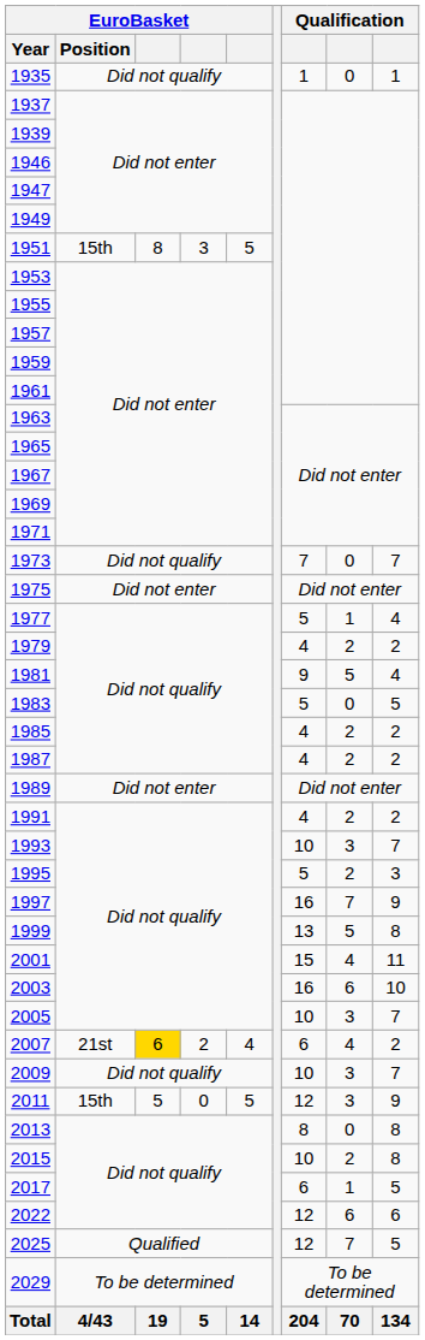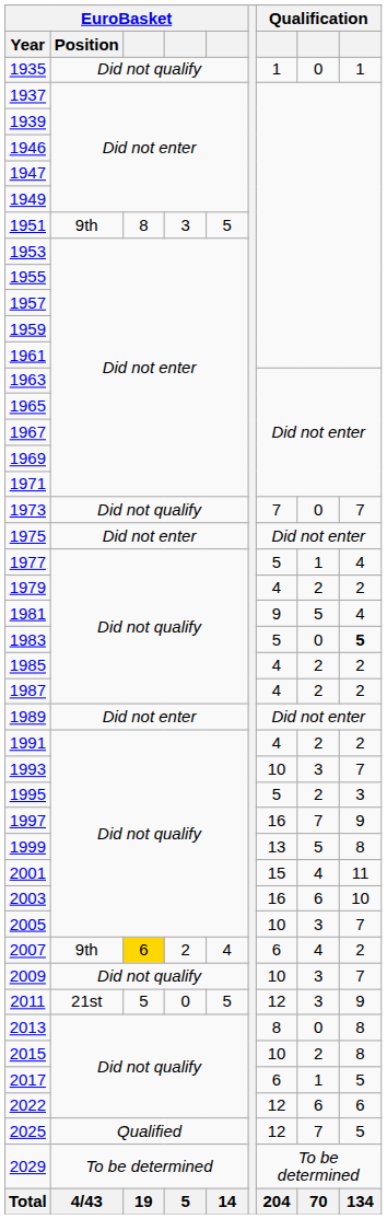 <table class="wikitable" style="text-align: center;font-size:90%;">
 <tr>
 <th colspan=5><a href='#'>EuroBasket</a></th>
 <th rowspan=46></th>
 <th colspan=3>Qualification</th>
 </tr>
 <tr>
 <th>Year</th>
 <th>Position</th>
 <th width=30></th>
 <th width=30></th>
 <th width=30></th>
 <th width=30></th>
 <th width=30></th>
 <th width=30></th>
 </tr>
 <tr>
 <td> <a href='#'>1935</a></td>
 <td colspan=4><em>Did not qualify</em></td>
 <td>1</td>
 <td>0</td>
 <td>1</td>
 </tr>
 <tr>
 <td> <a href='#'>1937</a></td>
 <td colspan=4 rowspan=5><em>Did not enter</em></td>
 </tr>
 <tr>
 <td> <a href='#'>1939</a></td>
 </tr>
 <tr>
 <td> <a href='#'>1946</a></td>
 </tr>
 <tr>
 <td> <a href='#'>1947</a></td>
 </tr>
 <tr>
 <td> <a href='#'>1949</a></td>
 </tr>
 <tr>
 <td> <a href='#'>1951</a></td>
-<td>15th</td>
+<td>9th</td>
 <td>8</td>
 <td>3</td>
 <td>5</td>
 </tr>
 <tr>
 <td> <a href='#'>1953</a></td>
 <td colspan=4 rowspan=10><em>Did not enter</em></td>
 </tr>
 <tr>
 <td> <a href='#'>1955</a></td>
 </tr>
 <tr>
 <td> <a href='#'>1957</a></td>
 </tr>
 <tr>
 <td> <a href='#'>1959</a></td>
 </tr>
 <tr>
 <td> <a href='#'>1961</a></td>
 </tr>
 <tr>
 <td> <a href='#'>1963</a></td>
 <td colspan=3 rowspan=5><em>Did not enter</em></td>
 </tr>
 <tr>
 <td> <a href='#'>1965</a></td>
 </tr>
 <tr>
 <td> <a href='#'>1967</a></td>
 </tr>
 <tr>
 <td> <a href='#'>1969</a></td>
 </tr>
 <tr>
 <td> <a href='#'>1971</a></td>
 </tr>
 <tr>
 <td> <a href='#'>1973</a></td>
 <td colspan=4><em>Did not qualify</em></td>
 <td>7</td>
 <td>0</td>
 <td>7</td>
 </tr>
 <tr>
 <td> <a href='#'>1975</a></td>
 <td colspan=4><em>Did not enter</em></td>
 <td colspan=3><em>Did not enter</em></td>
 </tr>
 <tr>
 <td> <a href='#'>1977</a></td>
 <td colspan=4 rowspan=6><em>Did not qualify</em></td>
 <td>5</td>
 <td>1</td>
 <td>4</td>
 </tr>
 <tr>
 <td> <a href='#'>1979</a></td>
 <td>4</td>
 <td>2</td>
 <td>2</td>
 </tr>
 <tr>
 <td> <a href='#'>1981</a></td>
 <td>9</td>
 <td>5</td>
 <td>4</td>
 </tr>
 <tr>
 <td> <a href='#'>1983</a></td>
 <td>5</td>
 <td>0</td>
-<td>5</td>
+<td><strong>5</strong></td>
 </tr>
 <tr>
 <td> <a href='#'>1985</a></td>
 <td>4</td>
 <td>2</td>
 <td>2</td>
 </tr>
 <tr>
 <td> <a href='#'>1987</a></td>
 <td>4</td>
 <td>2</td>
 <td>2</td>
 </tr>
 <tr>
 <td> <a href='#'>1989</a></td>
 <td colspan=4><em>Did not enter</em></td>
 <td colspan=3><em>Did not enter</em></td>
 </tr>
 <tr>
 <td> <a href='#'>1991</a></td>
 <td colspan=4 rowspan=8><em>Did not qualify</em></td>
 <td>4</td>
 <td>2</td>
 <td>2</td>
 </tr>
 <tr>
 <td> <a href='#'>1993</a></td>
 <td>10</td>
 <td>3</td>
 <td>7</td>
 </tr>
 <tr>
 <td> <a href='#'>1995</a></td>
 <td>5</td>
 <td>2</td>
 <td>3</td>
 </tr>
 <tr>
 <td> <a href='#'>1997</a></td>
 <td>16</td>
 <td>7</td>
 <td>9</td>
 </tr>
 <tr>
 <td> <a href='#'>1999</a></td>
 <td>13</td>
 <td>5</td>
 <td>8</td>
 </tr>
 <tr>
 <td> <a href='#'>2001</a></td>
 <td>15</td>
 <td>4</td>
 <td>11</td>
 </tr>
 <tr>
 <td> <a href='#'>2003</a></td>
 <td>16</td>
 <td>6</td>
 <td>10</td>
 </tr>
 <tr>
 <td> <a href='#'>2005</a></td>
 <td>10</td>
 <td>3</td>
 <td>7</td>
 </tr>
 <tr>
 <td> <a href='#'>2007</a></td>
-<td>21st</td>
+<td>9th</td>
 <td style="background: gold;">6</td>
 <td>2</td>
 <td>4</td>
 <td>6</td>
 <td>4</td>
 <td>2</td>
 </tr>
 <tr>
 <td> <a href='#'>2009</a></td>
 <td colspan=4><em>Did not qualify</em></td>
 <td>10</td>
 <td>3</td>
 <td>7</td>
 </tr>
 <tr>
 <td> <a href='#'>2011</a></td>
-<td>15th</td>
+<td>21st</td>
 <td>5</td>
 <td>0</td>
 <td>5</td>
 <td>12</td>
 <td>3</td>
 <td>9</td>
 </tr>
 <tr>
 <td> <a href='#'>2013</a></td>
 <td colspan=4 rowspan=4><em>Did not qualify</em></td>
 <td>8</td>
 <td>0</td>
 <td>8</td>
 </tr>
 <tr>
 <td> <a href='#'>2015</a></td>
 <td>10</td>
 <td>2</td>
 <td>8</td>
 </tr>
 <tr>
 <td> <a href='#'>2017</a></td>
 <td>6</td>
 <td>1</td>
 <td>5</td>
 </tr>
 <tr>
 <td> <a href='#'>2022</a></td>
 <td>12</td>
 <td>6</td>
 <td>6</td>
 </tr>
 <tr>
 <td> <a href='#'>2025</a></td>
 <td colspan=4><em>Qualified</em></td>
 <td>12</td>
 <td>7</td>
 <td>5</td>
 </tr>
 <tr>
 <td> <a href='#'>2029</a></td>
 <td colspan=4><em>To be determined</em></td>
 <td colspan=3><em>To be determined</em></td>
 </tr>
 <tr>
 <th>Total</th>
 <th>4/43</th>
 <th>19</th>
 <th>5</th>
 <th>14</th>
 <th>204</th>
 <th>70</th>
 <th>134</th>
 </tr>
 </table>
